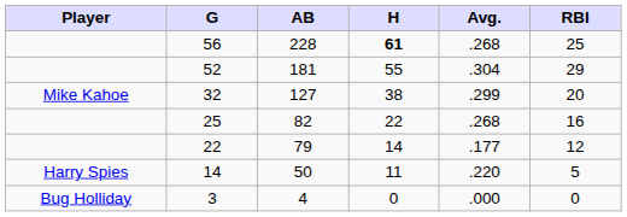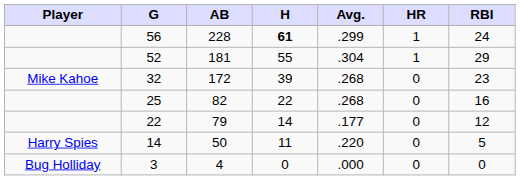 <table class="wikitable sortable">
 <tr>
 <th style="background:#ddf; width:16%;">Player</th>
 <th style="background:#ddf; width:9%;">G</th>
 <th style="background:#ddf; width:9%;">AB</th>
 <th style="background:#ddf; width:9%;">H</th>
 <th style="background:#ddf; width:9%;">Avg.</th>
+<th style="background:#ddf; width:9%;">HR</th>
 <th style="background:#ddf; width:9%;">RBI</th>
 </tr>
 <tr style="text-align:center;">
 <td></td>
 <td>56</td>
 <td>228</td>
 <td><strong>61</strong></td>
-<td>.268</td>
-<td>25</td>
+<td>.299</td>
+<td>1</td>
+<td>24</td>
 </tr>
 <tr style="text-align:center;">
 <td></td>
 <td>52</td>
 <td>181</td>
 <td>55</td>
 <td>.304</td>
+<td>1</td>
 <td>29</td>
 </tr>
 <tr style="text-align:center;">
 <td><a href='#'>Mike Kahoe</a></td>
 <td>32</td>
-<td>127</td>
-<td>38</td>
-<td>.299</td>
-<td>20</td>
+<td>172</td>
+<td>39</td>
+<td>.268</td>
+<td>0</td>
+<td>23</td>
 </tr>
 <tr align=center>
 <td></td>
 <td>25</td>
 <td>82</td>
 <td>22</td>
 <td>.268</td>
+<td>0</td>
 <td>16</td>
 </tr>
 <tr style="text-align:center;">
 <td></td>
 <td>22</td>
 <td>79</td>
 <td>14</td>
 <td>.177</td>
+<td>0</td>
 <td>12</td>
 </tr>
 <tr align=center>
 <td><a href='#'>Harry Spies</a></td>
 <td>14</td>
 <td>50</td>
 <td>11</td>
 <td>.220</td>
+<td>0</td>
 <td>5</td>
 </tr>
 <tr align=center>
 <td><a href='#'>Bug Holliday</a></td>
 <td>3</td>
 <td>4</td>
 <td>0</td>
 <td>.000</td>
 <td>0</td>
+<td>0</td>
 </tr>
 </table>
